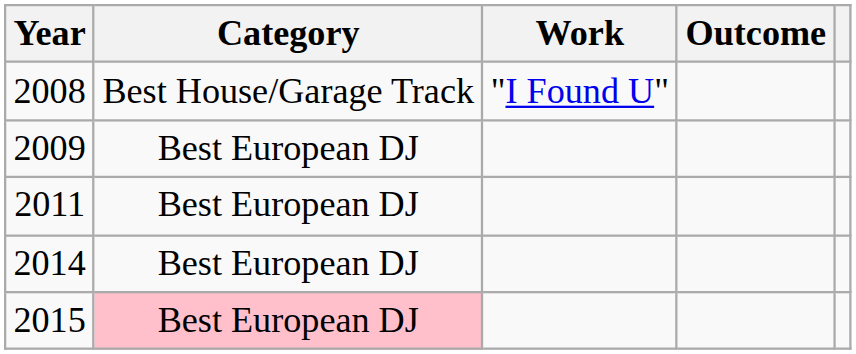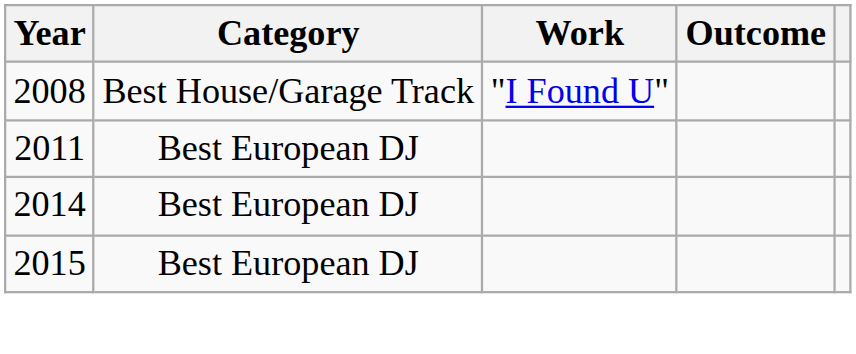 <table class="wikitable plainrowheaders" style="text-align:center;">
 <tr>
 <th>Year</th>
 <th>Category</th>
 <th>Work</th>
 <th>Outcome</th>
 <th></th>
 </tr>
 <tr>
 <td>2008</td>
 <td>Best House/Garage Track</td>
 <td>"<a href='#'>I Found U</a>"</td>
-<td></td>
-<td></td>
-</tr>
-<tr>
-<td>2009</td>
-<td>Best European DJ</td>
-<td></td>
 <td></td>
 <td></td>
 </tr>
 <tr>
 <td>2011</td>
 <td>Best European DJ</td>
 <td></td>
 <td></td>
 <td></td>
 </tr>
 <tr>
 <td>2014</td>
 <td>Best European DJ</td>
 <td></td>
 <td></td>
 <td></td>
 </tr>
 <tr>
 <td>2015</td>
-<td style="background: pink;">Best European DJ</td>
+<td>Best European DJ</td>
 <td></td>
 <td></td>
 <td></td>
 </tr>
 </table>
